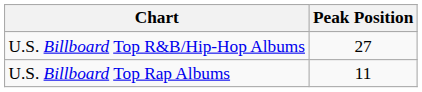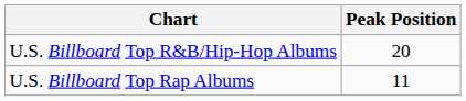 <table class="wikitable">
 <tr>
 <th align="center">Chart</th>
 <th align="center">Peak Position</th>
 </tr>
 <tr>
 <td>U.S. <em><a href='#'>Billboard</a></em> <a href='#'>Top R&B/Hip-Hop Albums</a></td>
-<td align="center">27</td>
+<td align="center">20</td>
 </tr>
 <tr>
 <td>U.S. <em><a href='#'>Billboard</a></em> <a href='#'>Top Rap Albums</a></td>
 <td align="center">11</td>
 </tr>
 </table>
